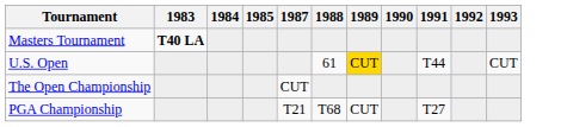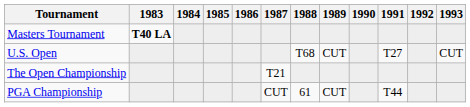 <table class="wikitable" style="font-size:95%;text-align:center;">
 <tr>
 <th>Tournament</th>
 <th>1983</th>
 <th>1984</th>
 <th>1985</th>
+<th>1986</th>
 <th>1987</th>
 <th>1988</th>
 <th>1989</th>
 <th>1990</th>
 <th>1991</th>
 <th>1992</th>
 <th>1993</th>
 </tr>
 <tr>
 <td align=left><a href='#'>Masters Tournament</a></td>
 <td><strong>T40 <span>LA</span></strong></td>
 <td style="background:#eeeeee;"></td>
 <td style="background:#eeeeee;"></td>
 <td style="background:#eeeeee;"></td>
 <td style="background:#eeeeee;"></td>
 <td style="background:#eeeeee;"></td>
 <td style="background:#eeeeee;"></td>
 <td style="background:#eeeeee;"></td>
 <td style="background:#eeeeee;"></td>
 <td style="background:#eeeeee;"></td>
+<td style="background:#eeeeee;"></td>
 </tr>
 <tr>
 <td align=left><a href='#'>U.S. Open</a></td>
 <td style="background:#eeeeee;"></td>
 <td style="background:#eeeeee;"></td>
 <td style="background:#eeeeee;"></td>
 <td style="background:#eeeeee;"></td>
-<td>61</td>
-<td style="background: gold;">CUT</td>
 <td style="background:#eeeeee;"></td>
-<td>T44</td>
+<td>T68</td>
+<td>CUT</td>
+<td style="background:#eeeeee;"></td>
+<td>T27</td>
 <td style="background:#eeeeee;"></td>
 <td>CUT</td>
 </tr>
 <tr>
 <td align=left><a href='#'>The Open Championship</a></td>
 <td style="background:#eeeeee;"></td>
 <td style="background:#eeeeee;"></td>
 <td style="background:#eeeeee;"></td>
-<td>CUT</td>
+<td style="background:#eeeeee;"></td>
+<td>T21</td>
 <td style="background:#eeeeee;"></td>
 <td style="background:#eeeeee;"></td>
 <td style="background:#eeeeee;"></td>
 <td style="background:#eeeeee;"></td>
 <td style="background:#eeeeee;"></td>
 <td style="background:#eeeeee;"></td>
 </tr>
 <tr>
 <td align=left><a href='#'>PGA Championship</a></td>
 <td style="background:#eeeeee;"></td>
 <td style="background:#eeeeee;"></td>
 <td style="background:#eeeeee;"></td>
-<td>T21</td>
-<td>T68</td>
+<td style="background:#eeeeee;"></td>
+<td>CUT</td>
+<td>61</td>
 <td>CUT</td>
 <td style="background:#eeeeee;"></td>
-<td>T27</td>
+<td>T44</td>
 <td style="background:#eeeeee;"></td>
 <td style="background:#eeeeee;"></td>
 </tr>
 </table>
